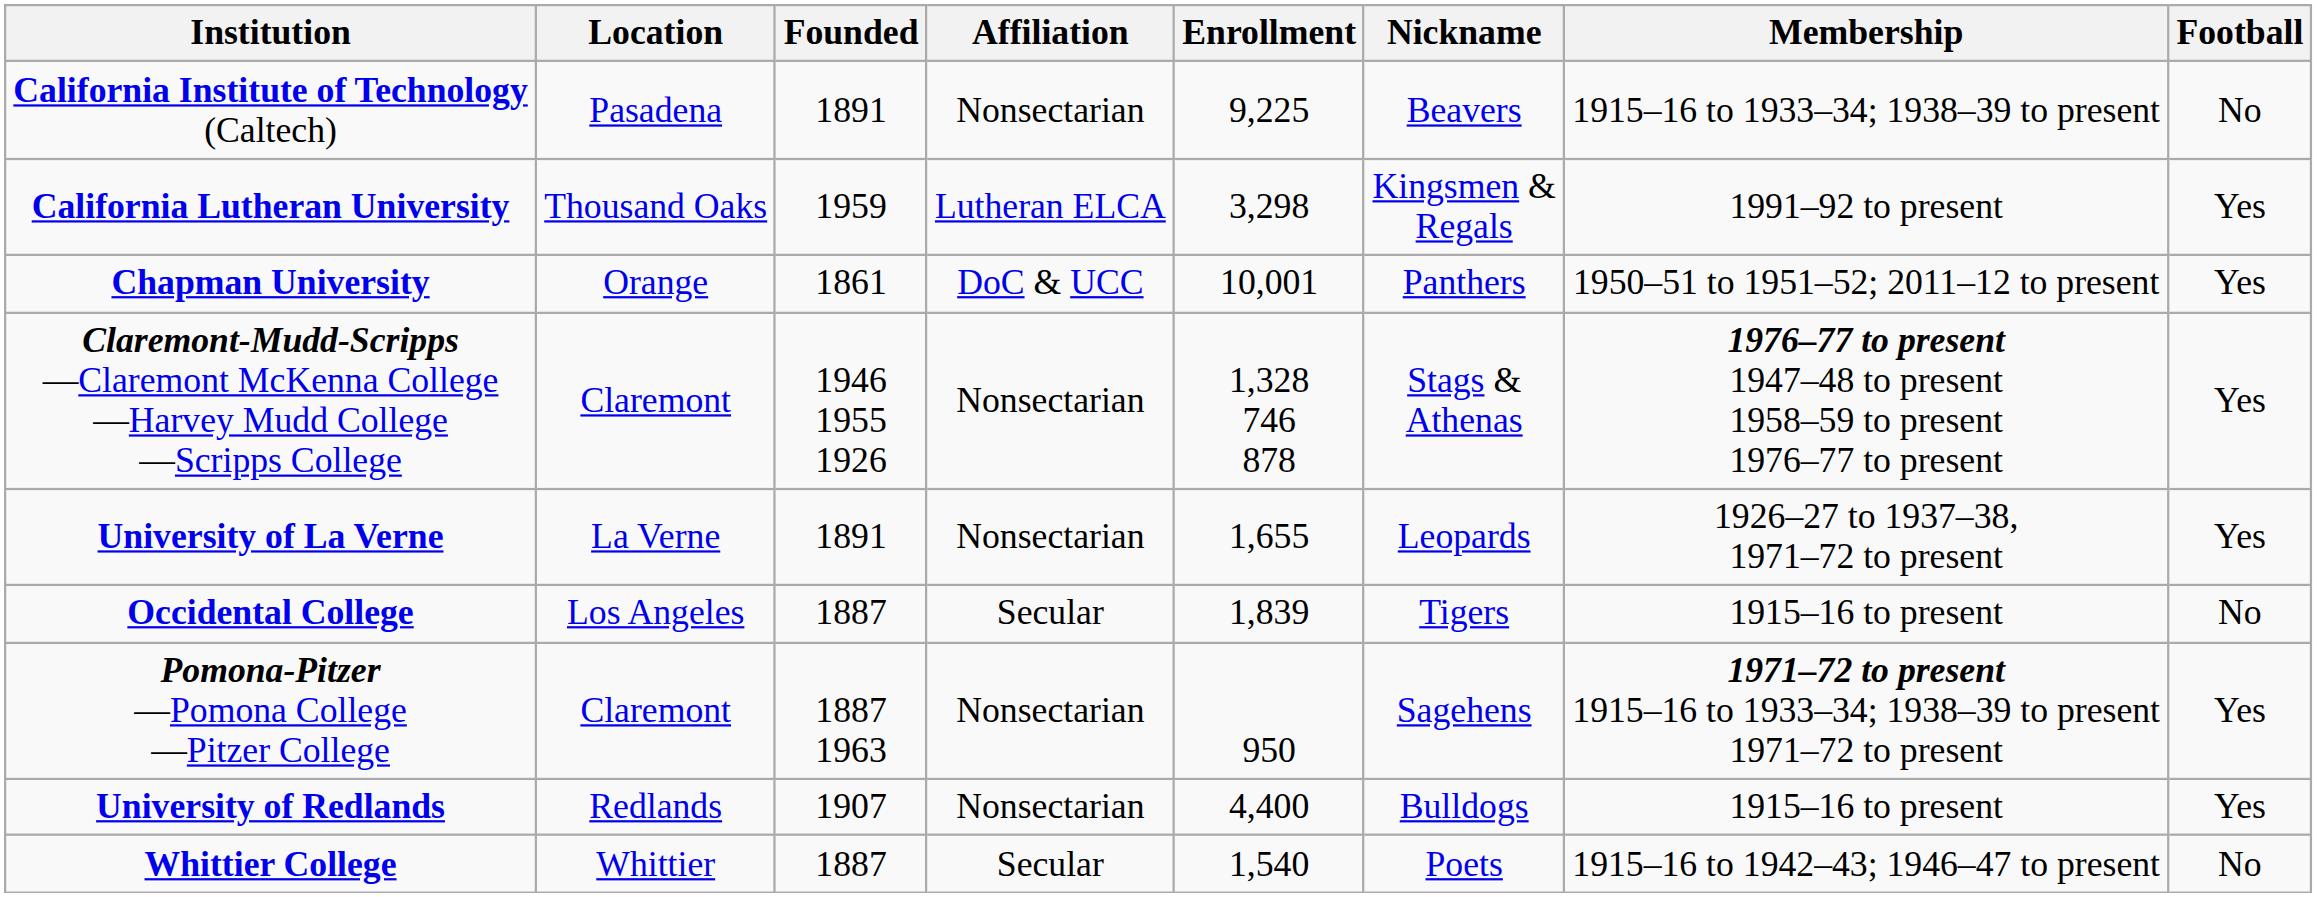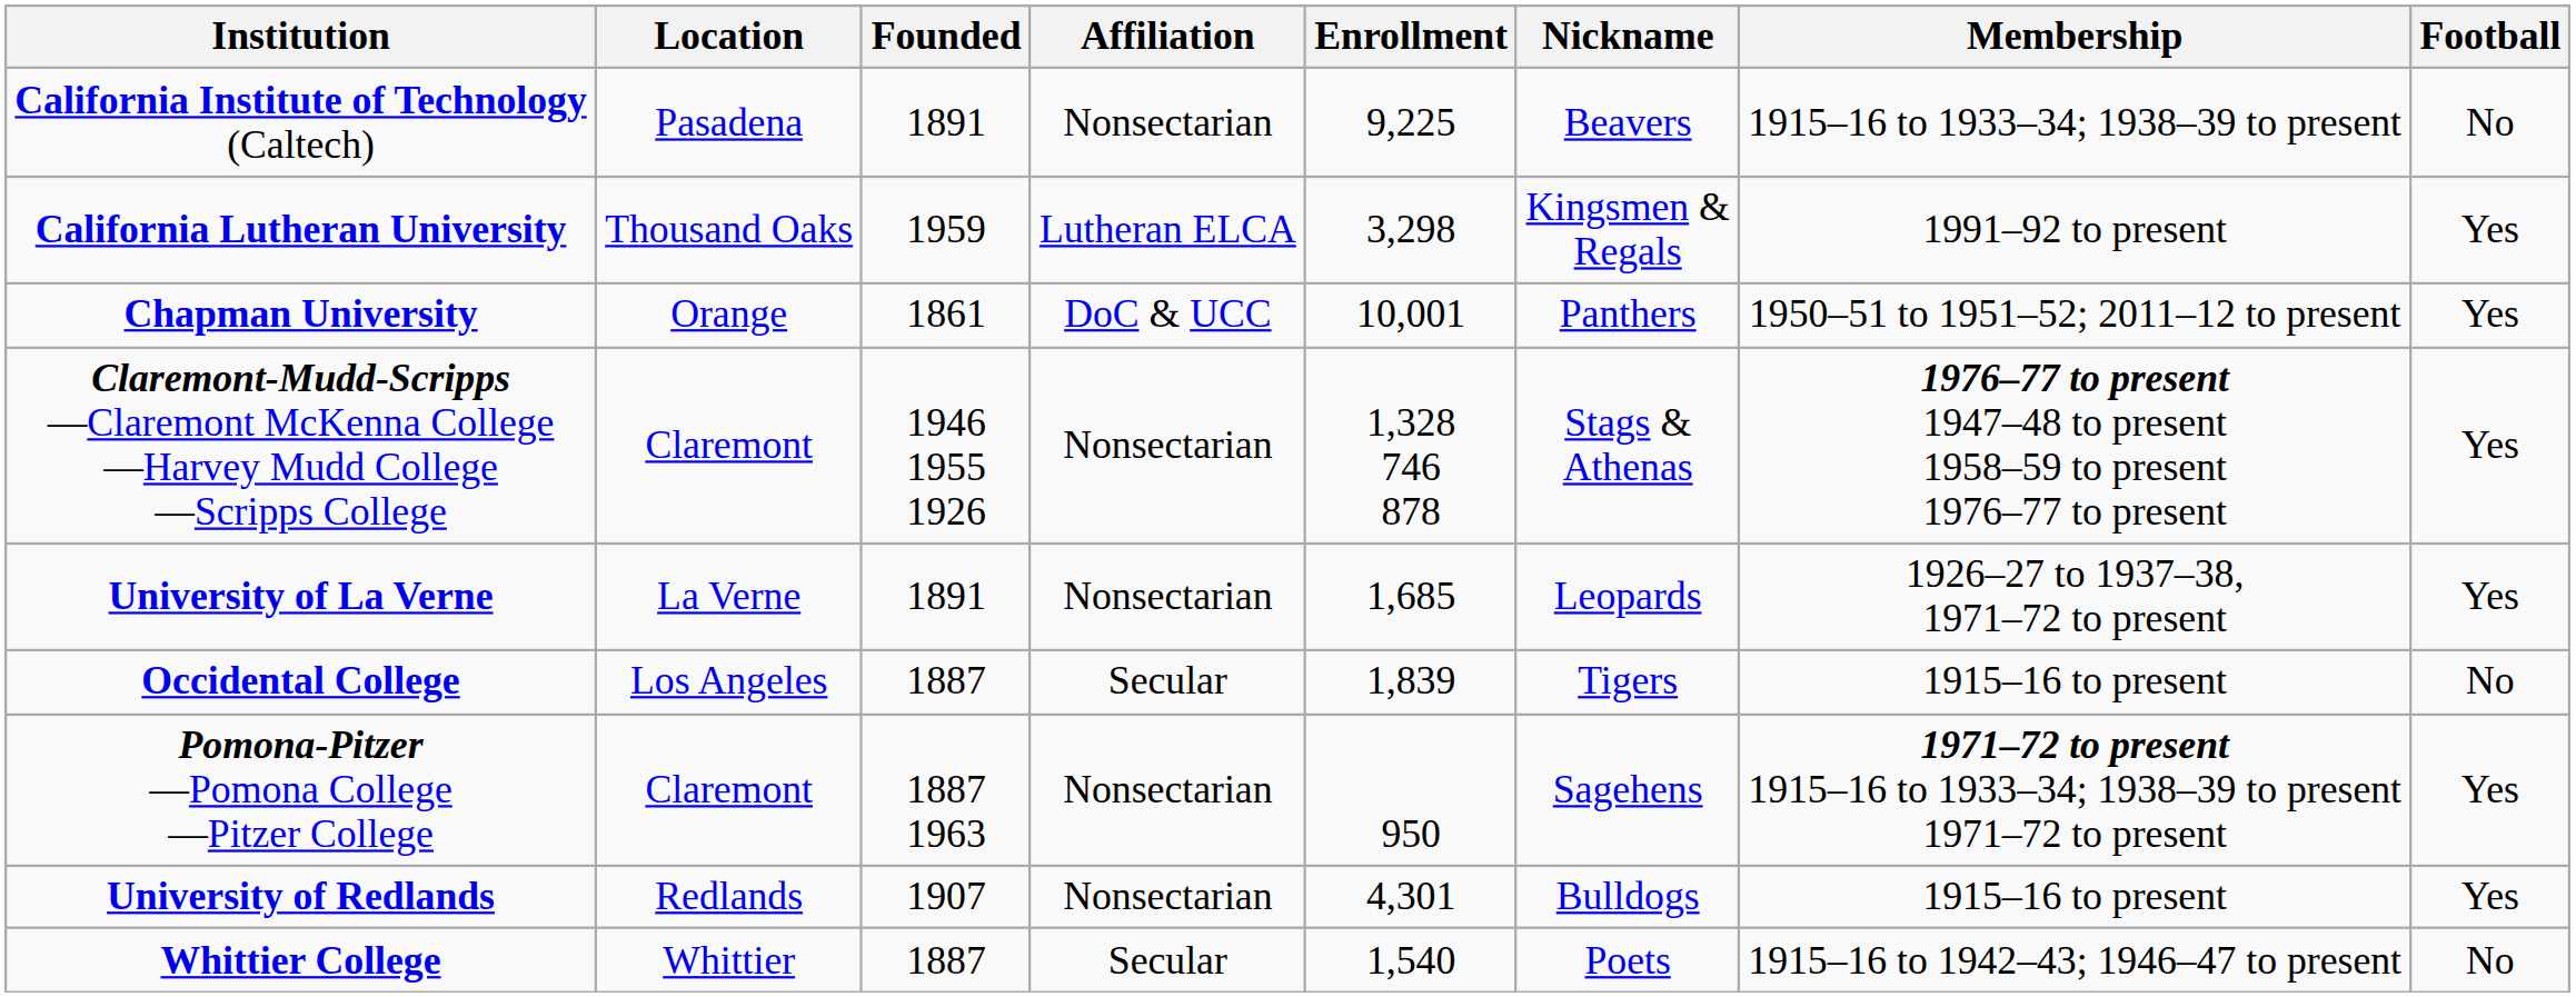 <table class="wikitable sortable" style="text-align: center;">
 <tr>
 <th>Institution</th>
 <th>Location</th>
 <th>Founded</th>
 <th>Affiliation</th>
 <th>Enrollment</th>
 <th>Nickname</th>
 <th>Membership</th>
 <th>Football</th>
 </tr>
 <tr>
 <td><strong><a href='#'>California Institute of Technology</a></strong> <br> (Caltech)</td>
 <td><a href='#'>Pasadena</a></td>
 <td>1891</td>
 <td>Nonsectarian</td>
 <td>9,225</td>
 <td><a href='#'>Beavers</a></td>
 <td>1915–16 to 1933–34; 1938–39 to present</td>
 <td>No</td>
 </tr>
 <tr>
 <td><strong><a href='#'>California Lutheran University</a></strong></td>
 <td><a href='#'>Thousand Oaks</a></td>
 <td>1959</td>
 <td><a href='#'>Lutheran ELCA</a></td>
 <td>3,298</td>
 <td><a href='#'>Kingsmen</a> &<br><a href='#'>Regals</a></td>
 <td>1991–92 to present</td>
 <td>Yes</td>
 </tr>
 <tr>
 <td><strong><a href='#'>Chapman University</a></strong></td>
 <td><a href='#'>Orange</a></td>
 <td>1861</td>
 <td><a href='#'>DoC</a> & <a href='#'>UCC</a></td>
 <td>10,001</td>
 <td><a href='#'>Panthers</a></td>
 <td>1950–51 to 1951–52; 2011–12 to present</td>
 <td>Yes</td>
 </tr>
 <tr>
 <td><strong><em>Claremont-Mudd-Scripps</em></strong><br>—<a href='#'>Claremont McKenna College</a><br>—<a href='#'>Harvey Mudd College</a><br>—<a href='#'>Scripps College</a></td>
 <td><a href='#'>Claremont</a></td>
 <td><br>1946<br>1955<br>1926</td>
 <td>Nonsectarian</td>
 <td><br>1,328<br>746<br>878</td>
 <td><a href='#'>Stags</a> &<br><a href='#'>Athenas</a></td>
 <td><strong><em>1976–77 to present</em></strong><br>1947–48 to present<br>1958–59 to present<br>1976–77 to present</td>
 <td>Yes</td>
 </tr>
 <tr>
 <td><strong><a href='#'>University of La Verne</a></strong></td>
 <td><a href='#'>La Verne</a></td>
 <td>1891</td>
 <td>Nonsectarian</td>
-<td>1,655</td>
+<td>1,685</td>
 <td><a href='#'>Leopards</a></td>
 <td>1926–27 to 1937–38,<br>1971–72 to present</td>
 <td>Yes</td>
 </tr>
 <tr>
 <td><strong><a href='#'>Occidental College</a></strong></td>
 <td><a href='#'>Los Angeles</a></td>
 <td>1887</td>
 <td>Secular</td>
 <td>1,839</td>
 <td><a href='#'>Tigers</a></td>
 <td>1915–16 to present</td>
 <td>No</td>
 </tr>
 <tr>
 <td><strong><em>Pomona-Pitzer</em></strong><br>—<a href='#'>Pomona College</a><br>—<a href='#'>Pitzer College</a></td>
 <td><a href='#'>Claremont</a></td>
 <td><br>1887<br>1963</td>
 <td>Nonsectarian<br></td>
 <td><br><br>950</td>
 <td><a href='#'>Sagehens</a></td>
 <td><strong><em>1971–72 to present</em></strong><br>1915–16 to 1933–34; 1938–39 to present<br>1971–72 to present</td>
 <td>Yes</td>
 </tr>
 <tr>
 <td><strong><a href='#'>University of Redlands</a></strong></td>
 <td><a href='#'>Redlands</a></td>
 <td>1907</td>
 <td>Nonsectarian</td>
-<td>4,400</td>
+<td>4,301</td>
 <td><a href='#'>Bulldogs</a></td>
 <td>1915–16 to present</td>
 <td>Yes</td>
 </tr>
 <tr>
 <td><strong><a href='#'>Whittier College</a></strong></td>
 <td><a href='#'>Whittier</a></td>
 <td>1887</td>
 <td>Secular</td>
 <td>1,540</td>
 <td><a href='#'>Poets</a></td>
 <td>1915–16 to 1942–43; 1946–47 to present</td>
 <td>No</td>
 </tr>
 </table>
